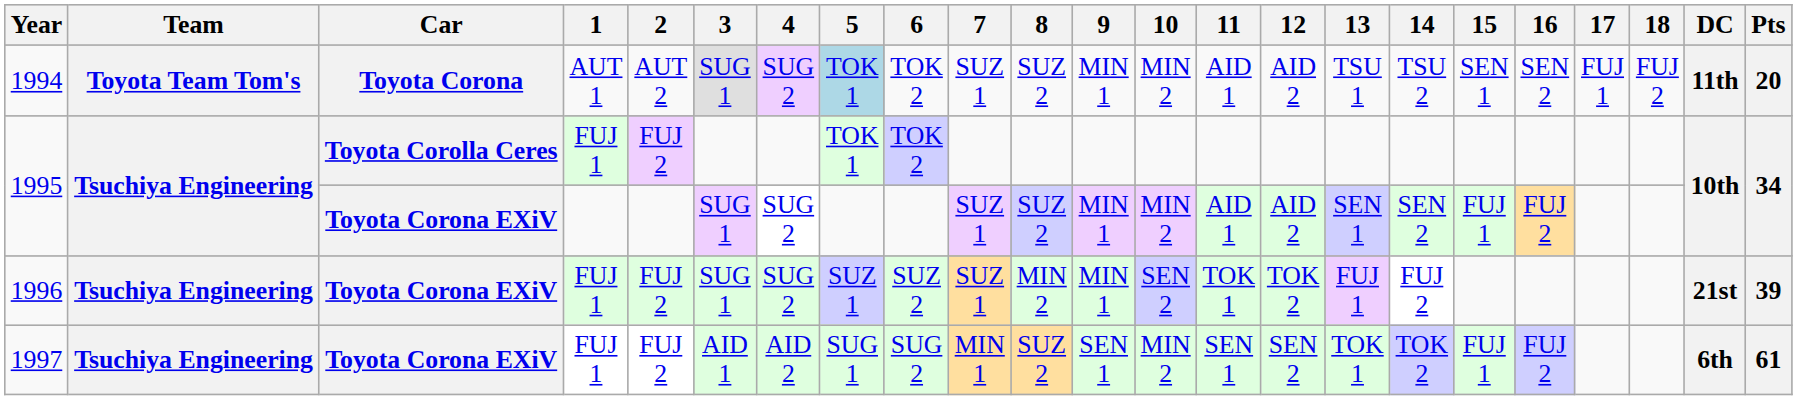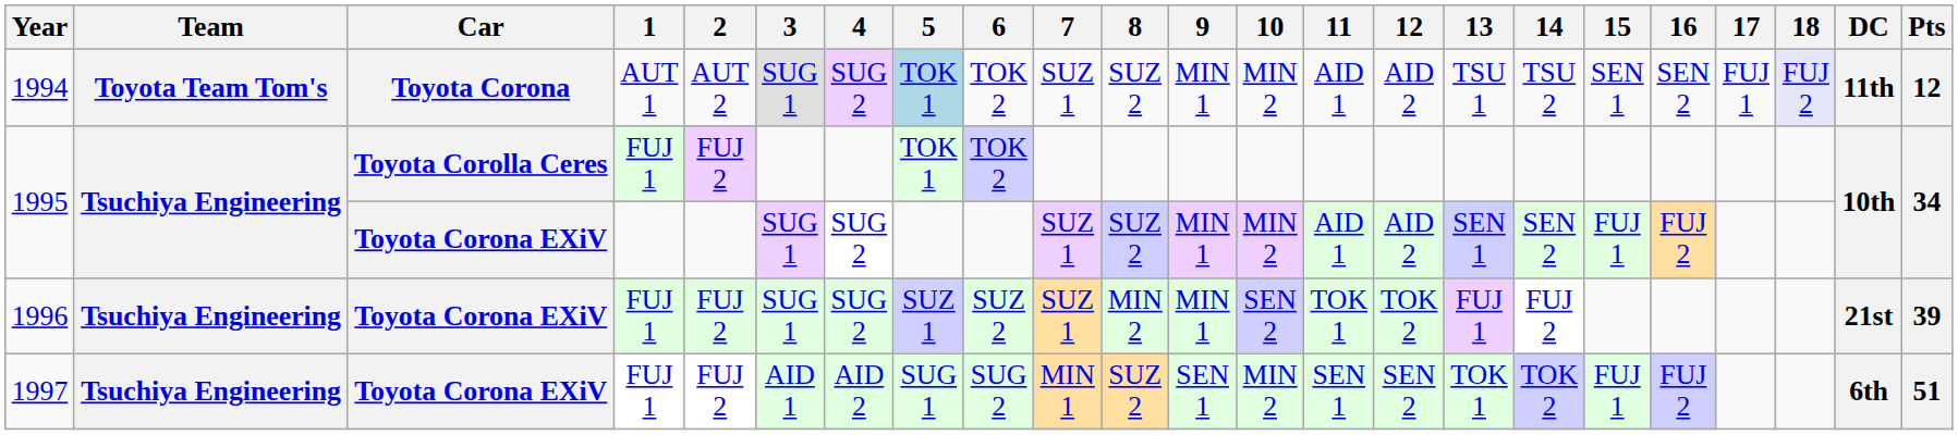 <table class="wikitable"style="text-align:center;font-size;90%">
 <tr>
 <th>Year</th>
 <th>Team</th>
 <th>Car</th>
 <th>1</th>
 <th>2</th>
 <th>3</th>
 <th>4</th>
 <th>5</th>
 <th>6</th>
 <th>7</th>
 <th>8</th>
 <th>9</th>
 <th>10</th>
 <th>11</th>
 <th>12</th>
 <th>13</th>
 <th>14</th>
 <th>15</th>
 <th>16</th>
 <th>17</th>
 <th>18</th>
 <th>DC</th>
 <th>Pts</th>
 </tr>
 <tr>
 <td><a href='#'>1994</a></td>
 <th><a href='#'>Toyota Team Tom's</a></th>
 <th><a href='#'>Toyota Corona</a></th>
 <td><a href='#'>AUT<br>1</a></td>
 <td><a href='#'>AUT<br>2</a></td>
 <td style="background:#DFDFDF;"><a href='#'>SUG<br>1</a><br></td>
 <td style="background:#EFCFFF;"><a href='#'>SUG<br>2</a><br></td>
 <td style="background: lightblue;"><a href='#'>TOK<br>1</a></td>
 <td><a href='#'>TOK<br>2</a></td>
 <td><a href='#'>SUZ<br>1</a></td>
 <td><a href='#'>SUZ<br>2</a></td>
 <td><a href='#'>MIN<br>1</a></td>
 <td><a href='#'>MIN<br>2</a></td>
 <td><a href='#'>AID<br>1</a></td>
 <td><a href='#'>AID<br>2</a></td>
 <td><a href='#'>TSU<br>1</a></td>
 <td><a href='#'>TSU<br>2</a></td>
 <td><a href='#'>SEN<br>1</a></td>
 <td><a href='#'>SEN<br>2</a></td>
 <td><a href='#'>FUJ<br>1</a></td>
-<td><a href='#'>FUJ<br>2</a></td>
+<td style="background: lavender;"><a href='#'>FUJ<br>2</a></td>
 <th>11th</th>
-<th>20</th>
+<th>12</th>
 </tr>
 <tr>
 <td rowspan="2"><a href='#'>1995</a></td>
 <th rowspan="2"><a href='#'>Tsuchiya Engineering</a></th>
 <th><a href='#'>Toyota Corolla Ceres</a></th>
 <td style="background:#DFFFDF;"><a href='#'>FUJ<br>1</a><br></td>
 <td style="background:#EFCFFF;"><a href='#'>FUJ<br>2</a><br></td>
 <td></td>
 <td></td>
 <td style="background:#DFFFDF;"><a href='#'>TOK<br>1</a><br></td>
 <td style="background:#CFCFFF;"><a href='#'>TOK<br>2</a><br></td>
 <td></td>
 <td></td>
 <td></td>
 <td></td>
 <td></td>
 <td></td>
 <td></td>
 <td></td>
 <td></td>
 <td></td>
 <td></td>
 <td></td>
 <th rowspan="2">10th</th>
 <th rowspan="2">34</th>
 </tr>
 <tr>
 <th><a href='#'>Toyota Corona EXiV</a></th>
 <td></td>
 <td></td>
 <td style="background:#EFCFFF;"><a href='#'>SUG<br>1</a><br></td>
 <td style="background:#FFFFFF;"><a href='#'>SUG<br>2</a><br></td>
 <td></td>
 <td></td>
 <td style="background:#EFCFFF;"><a href='#'>SUZ<br>1</a><br></td>
 <td style="background:#CFCFFF;"><a href='#'>SUZ<br>2</a><br></td>
 <td style="background:#EFCFFF;"><a href='#'>MIN<br>1</a><br></td>
 <td style="background:#EFCFFF;"><a href='#'>MIN<br>2</a><br></td>
 <td style="background:#DFFFDF;"><a href='#'>AID<br>1</a><br></td>
 <td style="background:#DFFFDF;"><a href='#'>AID<br>2</a><br></td>
 <td style="background:#CFCFFF;"><a href='#'>SEN<br>1</a><br></td>
 <td style="background:#DFFFDF;"><a href='#'>SEN<br>2</a><br></td>
 <td style="background:#DFFFDF;"><a href='#'>FUJ<br>1</a><br></td>
 <td style="background:#FFDF9F;"><a href='#'>FUJ<br>2</a><br></td>
 <td></td>
 </tr>
 <tr>
 <td><a href='#'>1996</a></td>
 <th><a href='#'>Tsuchiya Engineering</a></th>
 <th><a href='#'>Toyota Corona EXiV</a></th>
 <td style="background:#DFFFDF;"><a href='#'>FUJ<br>1</a><br></td>
 <td style="background:#DFFFDF;"><a href='#'>FUJ<br>2</a><br></td>
 <td style="background:#DFFFDF;"><a href='#'>SUG<br>1</a><br></td>
 <td style="background:#DFFFDF;"><a href='#'>SUG<br>2</a><br></td>
 <td style="background:#CFCFFF;"><a href='#'>SUZ<br>1</a><br></td>
 <td style="background:#DFFFDF;"><a href='#'>SUZ<br>2</a><br></td>
 <td style="background:#FFDF9F;"><a href='#'>SUZ<br>1</a><br></td>
 <td style="background:#DFFFDF;"><a href='#'>MIN<br>2</a><br></td>
 <td style="background:#DFFFDF;"><a href='#'>MIN<br>1</a><br></td>
 <td style="background:#CFCFFF;"><a href='#'>SEN<br>2</a><br></td>
 <td style="background:#DFFFDF;"><a href='#'>TOK<br>1</a><br></td>
 <td style="background:#DFFFDF;"><a href='#'>TOK<br>2</a><br></td>
 <td style="background:#EFCFFF;"><a href='#'>FUJ<br>1</a><br></td>
 <td style="background:#FFFFFF;"><a href='#'>FUJ<br>2</a><br></td>
 <td></td>
 <td></td>
 <td></td>
 <td></td>
 <th>21st</th>
 <th>39</th>
 </tr>
 <tr>
 <td><a href='#'>1997</a></td>
 <th><a href='#'>Tsuchiya Engineering</a></th>
 <th><a href='#'>Toyota Corona EXiV</a></th>
 <td style="background:#FFFFFF;"><a href='#'>FUJ<br>1</a><br></td>
 <td style="background:#FFFFFF;"><a href='#'>FUJ<br>2</a><br></td>
 <td style="background:#DFFFDF;"><a href='#'>AID<br>1</a><br></td>
 <td style="background:#DFFFDF;"><a href='#'>AID<br>2</a><br></td>
 <td style="background:#DFFFDF;"><a href='#'>SUG<br>1</a><br></td>
 <td style="background:#DFFFDF;"><a href='#'>SUG<br>2</a><br></td>
 <td style="background:#FFDF9F;"><a href='#'>MIN<br>1</a><br></td>
 <td style="background:#FFDF9F;"><a href='#'>SUZ<br>2</a><br></td>
 <td style="background:#DFFFDF;"><a href='#'>SEN<br>1</a><br></td>
 <td style="background:#DFFFDF;"><a href='#'>MIN<br>2</a><br></td>
 <td style="background:#DFFFDF;"><a href='#'>SEN<br>1</a><br></td>
 <td style="background:#DFFFDF;"><a href='#'>SEN<br>2</a><br></td>
 <td style="background:#DFFFDF;"><a href='#'>TOK<br>1</a><br></td>
 <td style="background:#CFCFFF;"><a href='#'>TOK<br>2</a><br></td>
 <td style="background:#DFFFDF;"><a href='#'>FUJ<br>1</a><br></td>
 <td style="background:#CFCFFF;"><a href='#'>FUJ<br>2</a><br></td>
 <td></td>
 <td></td>
 <th>6th</th>
-<th>61</th>
+<th>51</th>
 </tr>
 </table>
